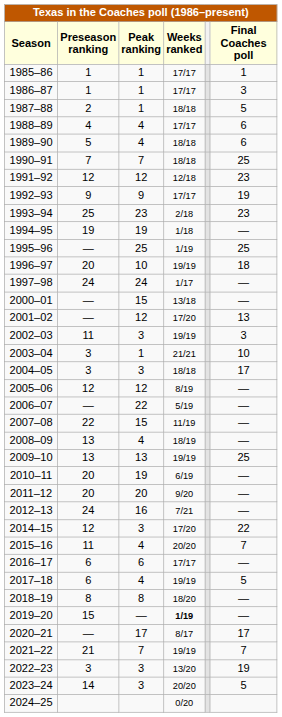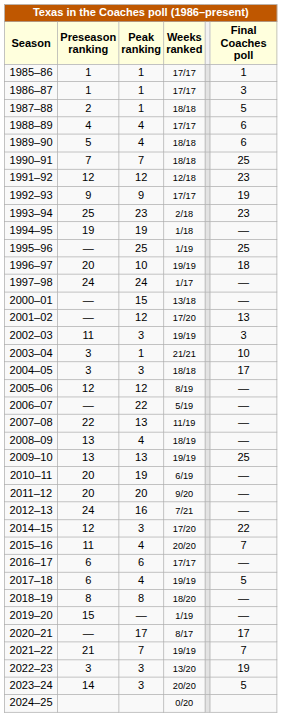 <table class="wikitable" style="text-align:center">
 <tr>
 <td colspan="6" style= "background: #BF5700; color:white"><strong>Texas in the Coaches poll (1986–present)</strong></td>
 </tr>
 <tr>
 <th style="width:70px; background: #ffffdd;">Season</th>
 <th style="width:60px; background: #ffffdd;">Preseason<br>ranking</th>
 <th style="width:50px; background: #ffffdd;">Peak<br>ranking</th>
 <th style="width:50px; background: #ffffdd;">Weeks<br>ranked</th>
 <th></th>
 <th style="width:90px; background: #ffffdd;">Final<br>Coaches poll</th>
 </tr>
 <tr>
 <td>1985–86</td>
 <td>1</td>
 <td>1</td>
 <td><small>17/17</small></td>
 <td style="background: #e3e3e3;"></td>
 <td>1</td>
 </tr>
 <tr>
 <td>1986–87</td>
 <td>1</td>
 <td>1</td>
 <td><small>17/17</small></td>
 <td style="background: #e3e3e3;"></td>
 <td>3</td>
 </tr>
 <tr>
 <td>1987–88</td>
 <td>2</td>
 <td>1</td>
 <td><small>18/18</small></td>
 <td style="background: #e3e3e3;"></td>
 <td>5</td>
 </tr>
 <tr>
 <td>1988–89</td>
 <td>4</td>
 <td>4</td>
 <td><small>17/17</small></td>
 <td style="background: #e3e3e3;"></td>
 <td>6</td>
 </tr>
 <tr>
 <td>1989–90</td>
 <td>5</td>
 <td>4</td>
 <td><small>18/18</small></td>
 <td style="background: #e3e3e3;"></td>
 <td>6</td>
 </tr>
 <tr>
 <td>1990–91</td>
 <td>7</td>
 <td>7</td>
 <td><small>18/18</small></td>
 <td style="background: #e3e3e3;"></td>
 <td>25</td>
 </tr>
 <tr>
 <td>1991–92</td>
 <td>12</td>
 <td>12</td>
 <td><small>12/18</small></td>
 <td style="background: #e3e3e3;"></td>
 <td>23</td>
 </tr>
 <tr>
 <td>1992–93</td>
 <td>9</td>
 <td>9</td>
 <td><small>17/17</small></td>
 <td style="background: #e3e3e3;"></td>
 <td>19</td>
 </tr>
 <tr>
 <td>1993–94</td>
 <td>25</td>
 <td>23</td>
 <td><small>2/18</small></td>
 <td style="background: #e3e3e3;"></td>
 <td>23</td>
 </tr>
 <tr>
 <td>1994–95</td>
 <td>19</td>
 <td>19</td>
 <td><small>1/18</small></td>
 <td style="background: #e3e3e3;"></td>
 <td>—</td>
 </tr>
 <tr>
 <td>1995–96</td>
 <td>—</td>
 <td>25</td>
 <td><small>1/19</small></td>
 <td style="background: #e3e3e3;"></td>
 <td>25</td>
 </tr>
 <tr>
 <td>1996–97</td>
 <td>20</td>
 <td>10</td>
 <td><small>19/19</small></td>
 <td style="background: #e3e3e3;"></td>
 <td>18</td>
 </tr>
 <tr>
 <td>1997–98</td>
 <td>24</td>
 <td>24</td>
 <td><small>1/17</small></td>
 <td style="background: #e3e3e3;"></td>
 <td>—</td>
 </tr>
 <tr>
 <td>2000–01</td>
 <td>—</td>
 <td>15</td>
 <td><small>13/18</small></td>
 <td style="background: #e3e3e3;"></td>
 <td>—</td>
 </tr>
 <tr>
 <td>2001–02</td>
 <td>—</td>
 <td>12</td>
 <td><small>17/20</small></td>
 <td style="background: #e3e3e3;"></td>
 <td>13</td>
 </tr>
 <tr>
 <td>2002–03</td>
 <td>11</td>
 <td>3</td>
 <td><small>19/19</small></td>
 <td style="background: #e3e3e3;"></td>
 <td>3</td>
 </tr>
 <tr>
 <td>2003–04</td>
 <td>3</td>
 <td>1</td>
 <td><small>21/21</small></td>
 <td style="background: #e3e3e3;"></td>
 <td>10</td>
 </tr>
 <tr>
 <td>2004–05</td>
 <td>3</td>
 <td>3</td>
 <td><small>18/18</small></td>
 <td style="background: #e3e3e3;"></td>
 <td>17</td>
 </tr>
 <tr>
 <td>2005–06</td>
 <td>12</td>
 <td>12</td>
 <td><small>8/19</small></td>
 <td style="background: #e3e3e3;"></td>
 <td>—</td>
 </tr>
 <tr>
 <td>2006–07</td>
 <td>—</td>
 <td>22</td>
 <td><small>5/19</small></td>
 <td style="background: #e3e3e3;"></td>
 <td>—</td>
 </tr>
 <tr>
 <td>2007–08</td>
 <td>22</td>
-<td>15</td>
+<td>13</td>
 <td><small>11/19</small></td>
 <td style="background: #e3e3e3;"></td>
 <td>—</td>
 </tr>
 <tr>
 <td>2008–09</td>
 <td>13</td>
 <td>4</td>
 <td><small>18/19</small></td>
 <td style="background: #e3e3e3;"></td>
 <td>—</td>
 </tr>
 <tr>
 <td>2009–10</td>
 <td>13</td>
 <td>13</td>
 <td><small>19/19</small></td>
 <td style="background: #e3e3e3;"></td>
 <td>25</td>
 </tr>
 <tr>
 <td>2010–11</td>
 <td>20</td>
 <td>19</td>
 <td><small>6/19</small></td>
 <td style="background: #e3e3e3;"></td>
 <td>—</td>
 </tr>
 <tr>
 <td>2011–12</td>
 <td>20</td>
 <td>20</td>
 <td><small>9/20</small></td>
 <td style="background: #e3e3e3;"></td>
 <td>—</td>
 </tr>
 <tr>
 <td>2012–13</td>
 <td>24</td>
 <td>16</td>
 <td><small>7/21</small></td>
 <td style="background: #e3e3e3;"></td>
 <td>—</td>
 </tr>
 <tr>
 <td>2014–15</td>
 <td>12</td>
 <td>3</td>
 <td><small>17/20</small></td>
 <td style="background: #e3e3e3;"></td>
 <td>22</td>
 </tr>
 <tr>
 <td>2015–16</td>
 <td>11</td>
 <td>4</td>
 <td><small>20/20</small></td>
 <td style="background: #e3e3e3;"></td>
 <td>7</td>
 </tr>
 <tr>
 <td>2016–17</td>
 <td>6</td>
 <td>6</td>
 <td><small>17/17</small></td>
 <td style="background: #e3e3e3;"></td>
 <td>—</td>
 </tr>
 <tr>
 <td>2017–18</td>
 <td>6</td>
 <td>4</td>
 <td><small>19/19</small></td>
 <td style="background: #e3e3e3;"></td>
 <td>5</td>
 </tr>
 <tr>
 <td>2018–19</td>
 <td>8</td>
 <td>8</td>
 <td><small>18/20</small></td>
 <td style="background: #e3e3e3;"></td>
 <td>—</td>
 </tr>
 <tr>
 <td>2019–20</td>
 <td>15</td>
 <td>—</td>
-<td><strong><small>1/19</small></strong></td>
+<td><small>1/19</small></td>
 <td style="background: #e3e3e3;"></td>
 <td>—</td>
 </tr>
 <tr>
 <td>2020–21</td>
 <td>—</td>
 <td>17</td>
 <td><small>8/17</small></td>
 <td style="background: #e3e3e3;"></td>
 <td>17</td>
 </tr>
 <tr>
 <td>2021–22</td>
 <td>21</td>
 <td>7</td>
 <td><small>19/19</small></td>
 <td style="background: #e3e3e3;"></td>
 <td>7</td>
 </tr>
 <tr>
 <td>2022–23</td>
 <td>3</td>
 <td>3</td>
 <td><small>13/20</small></td>
 <td style="background: #e3e3e3;"></td>
 <td>19</td>
 </tr>
 <tr>
 <td>2023–24</td>
 <td>14</td>
 <td>3</td>
 <td><small>20/20</small></td>
 <td style="background: #e3e3e3;"></td>
 <td>5</td>
 </tr>
 <tr>
 <td>2024–25</td>
 <td></td>
 <td></td>
 <td><small>0/20</small></td>
 <td style="background: #e3e3e3;"></td>
 <td></td>
 </tr>
 </table>
